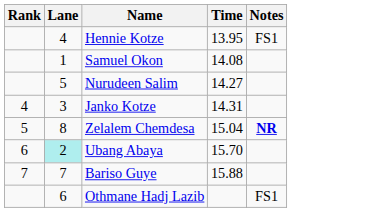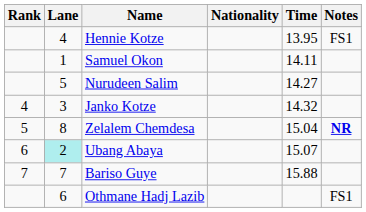 <table class="wikitable sortable" style="text-align:center">
 <tr>
 <th>Rank</th>
 <th>Lane</th>
 <th>Name</th>
+<th>Nationality</th>
 <th>Time</th>
 <th>Notes</th>
 </tr>
 <tr>
 <td></td>
 <td>4</td>
 <td align=left><a href='#'>Hennie Kotze</a></td>
+<td align=left></td>
 <td>13.95</td>
 <td>FS1</td>
 </tr>
 <tr>
 <td></td>
 <td>1</td>
 <td align=left><a href='#'>Samuel Okon</a></td>
-<td>14.08</td>
+<td align=left></td>
+<td>14.11</td>
 <td></td>
 </tr>
 <tr>
 <td></td>
 <td>5</td>
 <td align=left><a href='#'>Nurudeen Salim</a></td>
+<td align=left></td>
 <td>14.27</td>
 <td></td>
 </tr>
 <tr>
 <td>4</td>
 <td>3</td>
 <td align=left><a href='#'>Janko Kotze</a></td>
-<td>14.31</td>
+<td align=left></td>
+<td>14.32</td>
 <td></td>
 </tr>
 <tr>
 <td>5</td>
 <td>8</td>
 <td align=left><a href='#'>Zelalem Chemdesa</a></td>
+<td align=left></td>
 <td>15.04</td>
 <td><strong><a href='#'>NR</a></strong></td>
 </tr>
 <tr>
 <td>6</td>
 <td style="background: paleturquoise;">2</td>
 <td align=left><a href='#'>Ubang Abaya</a></td>
-<td>15.70</td>
+<td align=left></td>
+<td>15.07</td>
 <td></td>
 </tr>
 <tr>
 <td>7</td>
 <td>7</td>
 <td align=left><a href='#'>Bariso Guye</a></td>
+<td align=left></td>
 <td>15.88</td>
 <td></td>
 </tr>
 <tr>
 <td></td>
 <td>6</td>
 <td align=left><a href='#'>Othmane Hadj Lazib</a></td>
+<td align=left></td>
 <td></td>
 <td>FS1</td>
 </tr>
 </table>
